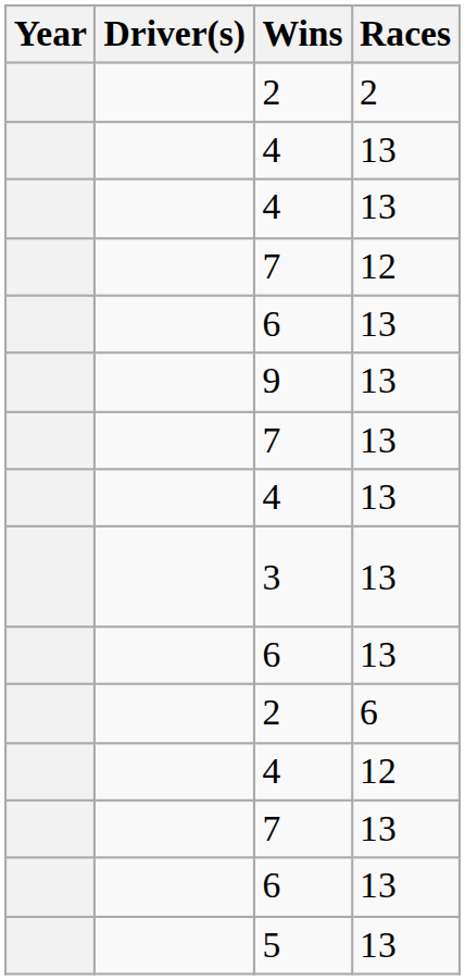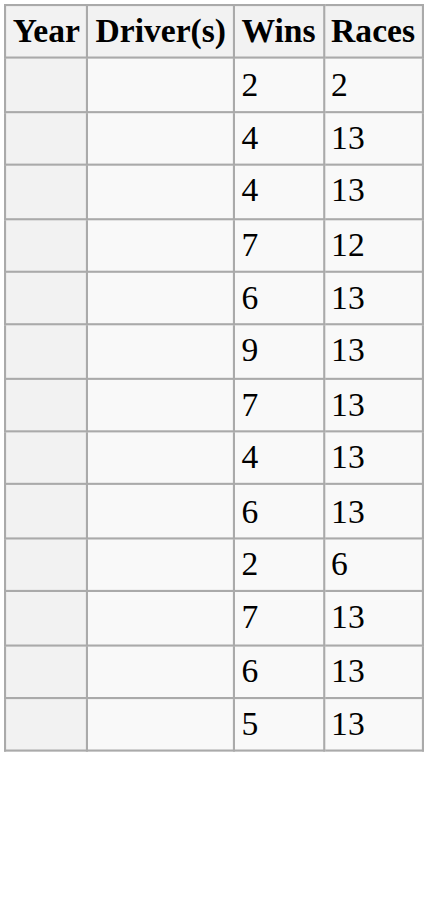 <table class="wikitable">
 <tr>
 <th scope=col>Year</th>
 <th scope=col>Driver(s)</th>
 <th scope=col>Wins</th>
 <th scope=col>Races</th>
 </tr>
 <tr>
 <th></th>
 <td></td>
 <td>2</td>
 <td>2</td>
 </tr>
 <tr>
 <th></th>
 <td></td>
 <td>4</td>
 <td>13</td>
 </tr>
 <tr>
 <th></th>
 <td></td>
 <td>4</td>
 <td>13</td>
 </tr>
 <tr>
 <th></th>
 <td></td>
 <td>7</td>
 <td>12</td>
 </tr>
 <tr>
 <th></th>
 <td></td>
 <td>6</td>
 <td>13</td>
 </tr>
 <tr>
 <th></th>
 <td></td>
 <td>9</td>
 <td>13</td>
 </tr>
 <tr>
 <th></th>
 <td></td>
 <td>7</td>
 <td>13</td>
 </tr>
 <tr>
 <th></th>
 <td></td>
 <td>4</td>
 <td>13</td>
 </tr>
 <tr>
 <th></th>
-<td><br><br></td>
-<td>3</td>
-<td>13</td>
-</tr>
-<tr>
-<th></th>
 <td></td>
 <td>6</td>
 <td>13</td>
 </tr>
 <tr>
 <th></th>
 <td><br></td>
 <td>2</td>
 <td>6</td>
-</tr>
-<tr>
-<th></th>
-<td></td>
-<td>4</td>
-<td>12</td>
 </tr>
 <tr>
 <th></th>
 <td></td>
 <td>7</td>
 <td>13</td>
 </tr>
 <tr>
 <th></th>
 <td></td>
 <td>6</td>
 <td>13</td>
 </tr>
 <tr>
 <th></th>
 <td></td>
 <td>5</td>
 <td>13</td>
 </tr>
 </table>
